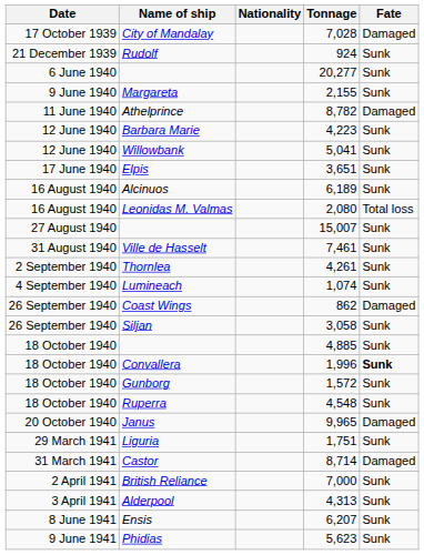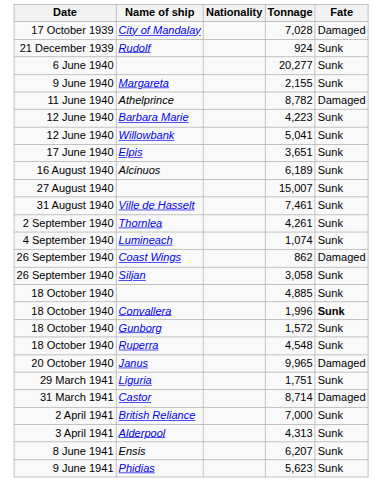 <table class="wikitable sortable" style="margin: 1em auto 1em auto;">
 <tr>
 <th>Date</th>
 <th>Name of ship</th>
 <th>Nationality</th>
 <th>Tonnage</th>
 <th>Fate</th>
 </tr>
 <tr>
 <td align="right">17 October 1939</td>
 <td align="left"><a href='#'><em>City of Mandalay</em></a></td>
 <td align="left"></td>
 <td align="right">7,028</td>
 <td align="left">Damaged</td>
 </tr>
 <tr>
 <td align="right">21 December 1939</td>
 <td align="left"><a href='#'><em>Rudolf</em></a></td>
 <td align="left"></td>
 <td align="right">924</td>
 <td align="left">Sunk</td>
 </tr>
 <tr>
 <td align="right">6 June 1940</td>
 <td align="left"></td>
 <td align="left"></td>
 <td align="right">20,277</td>
 <td align="left">Sunk</td>
 </tr>
 <tr>
 <td align="right">9 June 1940</td>
 <td align="left"><a href='#'><em>Margareta</em></a></td>
 <td align="left"></td>
 <td align="right">2,155</td>
 <td align="left">Sunk</td>
 </tr>
 <tr>
 <td align="right">11 June 1940</td>
 <td align="left"><em>Athelprince</em></td>
 <td align="left"></td>
 <td align="right">8,782</td>
 <td align="left">Damaged</td>
 </tr>
 <tr>
 <td align="right">12 June 1940</td>
 <td align="left"><a href='#'><em>Barbara Marie</em></a></td>
 <td align="left"></td>
 <td align="right">4,223</td>
 <td align="left">Sunk</td>
 </tr>
 <tr>
 <td align="right">12 June 1940</td>
 <td align="left"><a href='#'><em>Willowbank</em></a></td>
 <td align="left"></td>
 <td align="right">5,041</td>
 <td align="left">Sunk</td>
 </tr>
 <tr>
 <td align="right">17 June 1940</td>
 <td align="left"><a href='#'><em>Elpis</em></a></td>
 <td align="left"></td>
 <td align="right">3,651</td>
 <td align="left">Sunk</td>
 </tr>
 <tr>
 <td align="right">16 August 1940</td>
 <td align="left"><em>Alcinuos</em></td>
 <td align="left"></td>
 <td align="right">6,189</td>
 <td align="left">Sunk</td>
-</tr>
-<tr>
-<td align="right">16 August 1940</td>
-<td align="left"><a href='#'><em>Leonidas M. Valmas</em></a></td>
-<td align="left"></td>
-<td align="right">2,080</td>
-<td align="left">Total loss</td>
 </tr>
 <tr>
 <td align="right">27 August 1940</td>
 <td align="left"></td>
 <td align="left"></td>
 <td align="right">15,007</td>
 <td align="left">Sunk</td>
 </tr>
 <tr>
 <td align="right">31 August 1940</td>
 <td align="left"><a href='#'><em>Ville de Hasselt</em></a></td>
 <td align="left"></td>
 <td align="right">7,461</td>
 <td align="left">Sunk</td>
 </tr>
 <tr>
 <td align="right">2 September 1940</td>
 <td align="left"><a href='#'><em>Thornlea</em></a></td>
 <td align="left"></td>
 <td align="right">4,261</td>
 <td align="left">Sunk</td>
 </tr>
 <tr>
 <td align="right">4 September 1940</td>
 <td align="left"><a href='#'><em>Lumineach</em></a></td>
 <td align="left"></td>
 <td align="right">1,074</td>
 <td align="left">Sunk</td>
 </tr>
 <tr>
 <td align="right">26 September 1940</td>
 <td align="left"><a href='#'><em>Coast Wings</em></a></td>
 <td align="left"></td>
 <td align="right">862</td>
 <td align="left">Damaged</td>
 </tr>
 <tr>
 <td align="right">26 September 1940</td>
 <td align="left"><a href='#'><em>Siljan</em></a></td>
 <td align="left"></td>
 <td align="right">3,058</td>
 <td align="left">Sunk</td>
 </tr>
 <tr>
 <td align="right">18 October 1940</td>
 <td align="left"></td>
 <td align="left"></td>
 <td align="right">4,885</td>
 <td align="left">Sunk</td>
 </tr>
 <tr>
 <td align="right">18 October 1940</td>
 <td align="left"><a href='#'><em>Convallera</em></a></td>
 <td align="left"></td>
 <td align="right">1,996</td>
 <td align="left"><strong>Sunk</strong></td>
 </tr>
 <tr>
 <td align="right">18 October 1940</td>
 <td align="left"><a href='#'><em>Gunborg</em></a></td>
 <td align="left"></td>
 <td align="right">1,572</td>
 <td align="left">Sunk</td>
 </tr>
 <tr>
 <td align="right">18 October 1940</td>
 <td align="left"><a href='#'><em>Ruperra</em></a></td>
 <td align="left"></td>
 <td align="right">4,548</td>
 <td align="left">Sunk</td>
 </tr>
 <tr>
 <td align="right">20 October 1940</td>
 <td align="left"><a href='#'><em>Janus</em></a></td>
 <td align="left"></td>
 <td align="right">9,965</td>
 <td align="left">Damaged</td>
 </tr>
 <tr>
 <td align="right">29 March 1941</td>
 <td align="left"><a href='#'><em>Liguria</em></a></td>
 <td align="left"></td>
 <td align="right">1,751</td>
 <td align="left">Sunk</td>
 </tr>
 <tr>
 <td align="right">31 March 1941</td>
 <td align="left"><a href='#'><em>Castor</em></a></td>
 <td align="left"></td>
 <td align="right">8,714</td>
 <td align="left">Damaged</td>
 </tr>
 <tr>
 <td align="right">2 April 1941</td>
 <td align="left"><a href='#'><em>British Reliance</em></a></td>
 <td align="left"></td>
 <td align="right">7,000</td>
 <td align="left">Sunk</td>
 </tr>
 <tr>
 <td align="right">3 April 1941</td>
 <td align="left"><a href='#'><em>Alderpool</em></a></td>
 <td align="left"></td>
 <td align="right">4,313</td>
 <td align="left">Sunk</td>
 </tr>
 <tr>
 <td align="right">8 June 1941</td>
 <td align="left"><em>Ensis</em></td>
 <td align="left"></td>
 <td align="right">6,207</td>
 <td align="left">Sunk</td>
 </tr>
 <tr>
 <td align="right">9 June 1941</td>
 <td align="left"><a href='#'><em>Phidias</em></a></td>
 <td align="left"></td>
 <td align="right">5,623</td>
 <td align="left">Sunk</td>
 </tr>
 </table>
